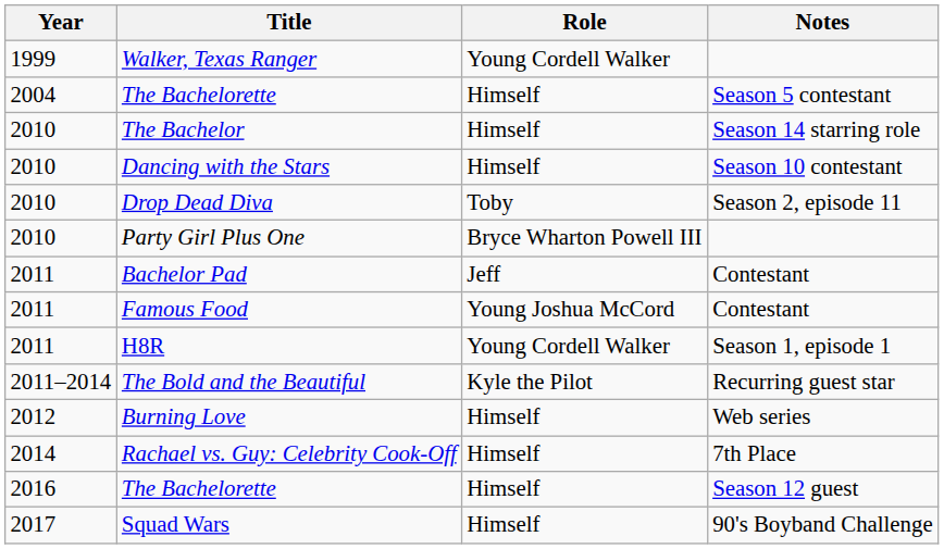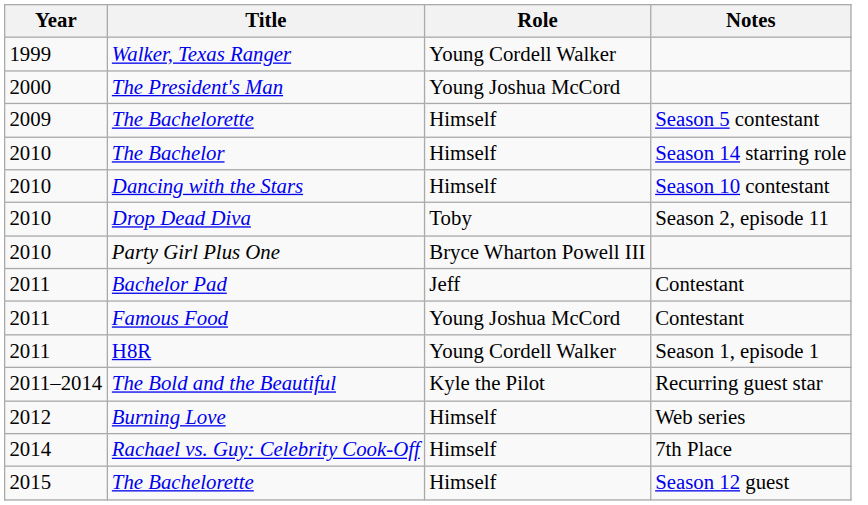 <table class="wikitable sortable">
 <tr>
 <th>Year</th>
 <th>Title</th>
 <th>Role</th>
 <th class="unsortable">Notes</th>
 </tr>
 <tr>
 <td>1999</td>
 <td><em><a href='#'>Walker, Texas Ranger</a></em></td>
 <td>Young Cordell Walker</td>
 <td></td>
 </tr>
 <tr>
-<td>2004</td>
+<td>2000</td>
+<td><em><a href='#'>The President's Man</a></em></td>
+<td>Young Joshua McCord</td>
+<td></td>
+</tr>
+<tr>
+<td>2009</td>
 <td><em><a href='#'>The Bachelorette</a></em></td>
 <td>Himself</td>
 <td><a href='#'>Season 5</a> contestant</td>
 </tr>
 <tr>
 <td>2010</td>
 <td><em><a href='#'>The Bachelor</a></em></td>
 <td>Himself</td>
 <td><a href='#'>Season 14</a> starring role</td>
 </tr>
 <tr>
 <td>2010</td>
 <td><em><a href='#'>Dancing with the Stars</a></em></td>
 <td>Himself</td>
 <td><a href='#'>Season 10</a> contestant</td>
 </tr>
 <tr>
 <td>2010</td>
 <td><em><a href='#'>Drop Dead Diva</a></em></td>
 <td>Toby</td>
 <td>Season 2, episode 11</td>
 </tr>
 <tr>
 <td>2010</td>
 <td><em>Party Girl Plus One</em></td>
 <td>Bryce Wharton Powell III</td>
 <td></td>
 </tr>
 <tr>
 <td>2011</td>
 <td><em><a href='#'>Bachelor Pad</a></em></td>
 <td>Jeff</td>
 <td>Contestant</td>
 </tr>
 <tr>
 <td>2011</td>
 <td><em><a href='#'>Famous Food</a></em></td>
 <td>Young Joshua McCord</td>
 <td>Contestant</td>
 </tr>
 <tr>
 <td>2011</td>
 <td><a href='#'>H8R</a></td>
 <td>Young Cordell Walker</td>
 <td>Season 1, episode 1</td>
 </tr>
 <tr>
 <td>2011–2014</td>
 <td><em><a href='#'>The Bold and the Beautiful</a></em></td>
 <td>Kyle the Pilot</td>
 <td>Recurring guest star</td>
 </tr>
 <tr>
 <td>2012</td>
 <td><em><a href='#'>Burning Love</a></em></td>
 <td>Himself</td>
 <td>Web series</td>
 </tr>
 <tr>
 <td>2014</td>
 <td><em><a href='#'>Rachael vs. Guy: Celebrity Cook-Off</a></em></td>
 <td>Himself</td>
 <td>7th Place</td>
 </tr>
 <tr>
-<td>2016</td>
+<td>2015</td>
 <td><em><a href='#'>The Bachelorette</a></em></td>
 <td>Himself</td>
 <td><a href='#'>Season 12</a> guest</td>
 </tr>
-<tr>
-<td>2017</td>
-<td><a href='#'>Squad Wars</a></td>
-<td>Himself</td>
-<td>90's Boyband Challenge</td>
-</tr>
 </table>
